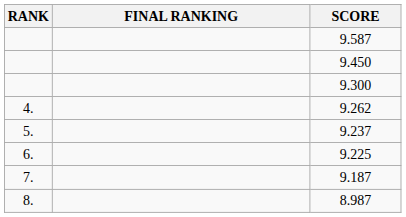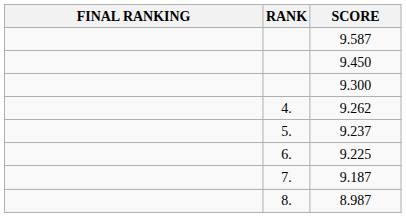 <table class="wikitable" style="font-size:95%;">
 <tr>
+<th align="left" style="width: 18em">FINAL RANKING</th>
 <th>RANK</th>
-<th align="left" style="width: 18em">FINAL RANKING</th>
 <th align="center" style="width: 6em">SCORE</th>
 </tr>
 <tr>
+<td></td>
 <td align="center"></td>
-<td></td>
 <td align="center">9.587</td>
 </tr>
 <tr>
+<td></td>
 <td align="center"></td>
-<td></td>
 <td align="center">9.450</td>
 </tr>
 <tr>
+<td></td>
 <td align="center"></td>
-<td></td>
 <td align="center">9.300</td>
 </tr>
 <tr>
+<td></td>
 <td align="center">4.</td>
-<td></td>
 <td align="center">9.262</td>
 </tr>
 <tr>
+<td></td>
 <td align="center">5.</td>
-<td></td>
 <td align="center">9.237</td>
 </tr>
 <tr>
+<td></td>
 <td align="center">6.</td>
-<td></td>
 <td align="center">9.225</td>
 </tr>
 <tr>
+<td></td>
 <td align="center">7.</td>
-<td></td>
 <td align="center">9.187</td>
 </tr>
 <tr>
+<td></td>
 <td align="center">8.</td>
-<td></td>
 <td align="center">8.987</td>
 </tr>
 </table>
